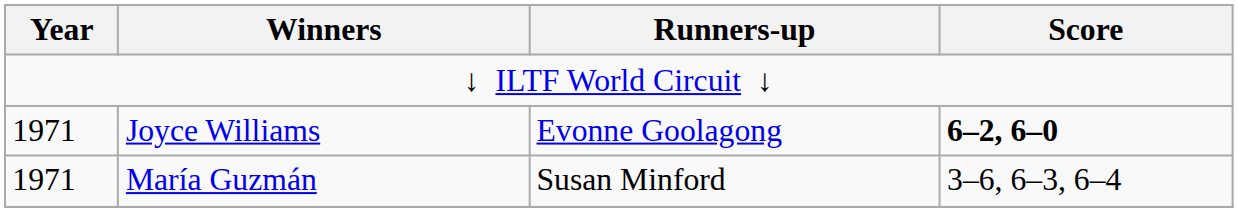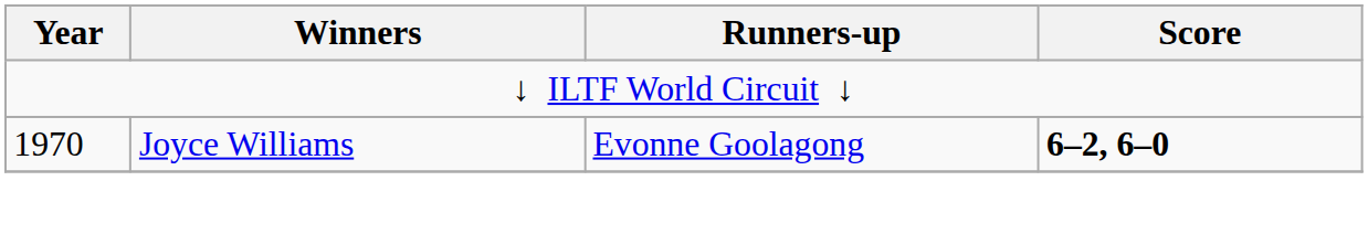 <table class="wikitable">
 <tr>
 <th style="width:50px">Year</th>
 <th style="width:200px">Winners</th>
 <th style="width:200px">Runners-up</th>
 <th style="width:140px" class="unsortable">Score</th>
 </tr>
 <tr>
 <td colspan=4 align=center>↓  <a href='#'>ILTF World Circuit</a>  ↓</td>
 </tr>
 <tr>
-<td>1971</td>
+<td>1970</td>
 <td> <a href='#'>Joyce Williams</a></td>
 <td> <a href='#'>Evonne Goolagong</a></td>
 <td><strong>6–2, 6–0</strong></td>
 </tr>
 <tr>
-<td>1971</td>
-<td> <a href='#'>María Guzmán</a></td>
-<td> Susan Minford</td>
-<td>3–6, 6–3, 6–4</td>
-</tr>
-<tr>
 </tr>
 </table>
